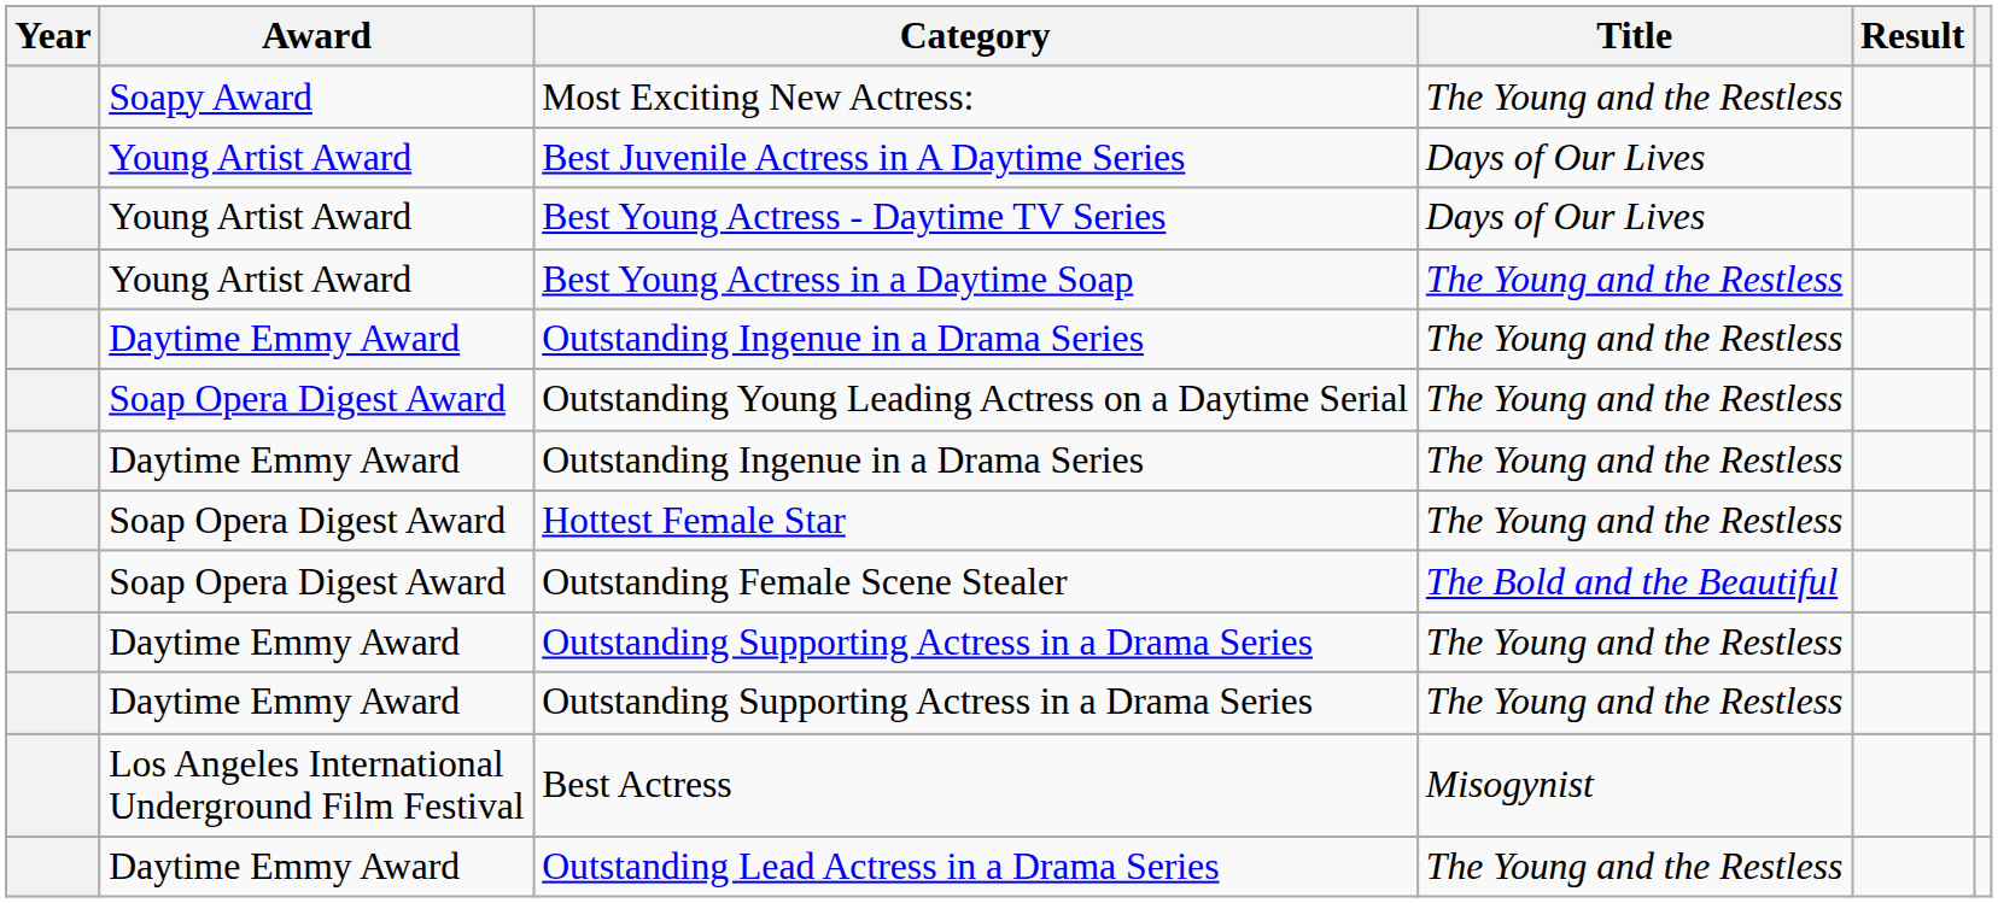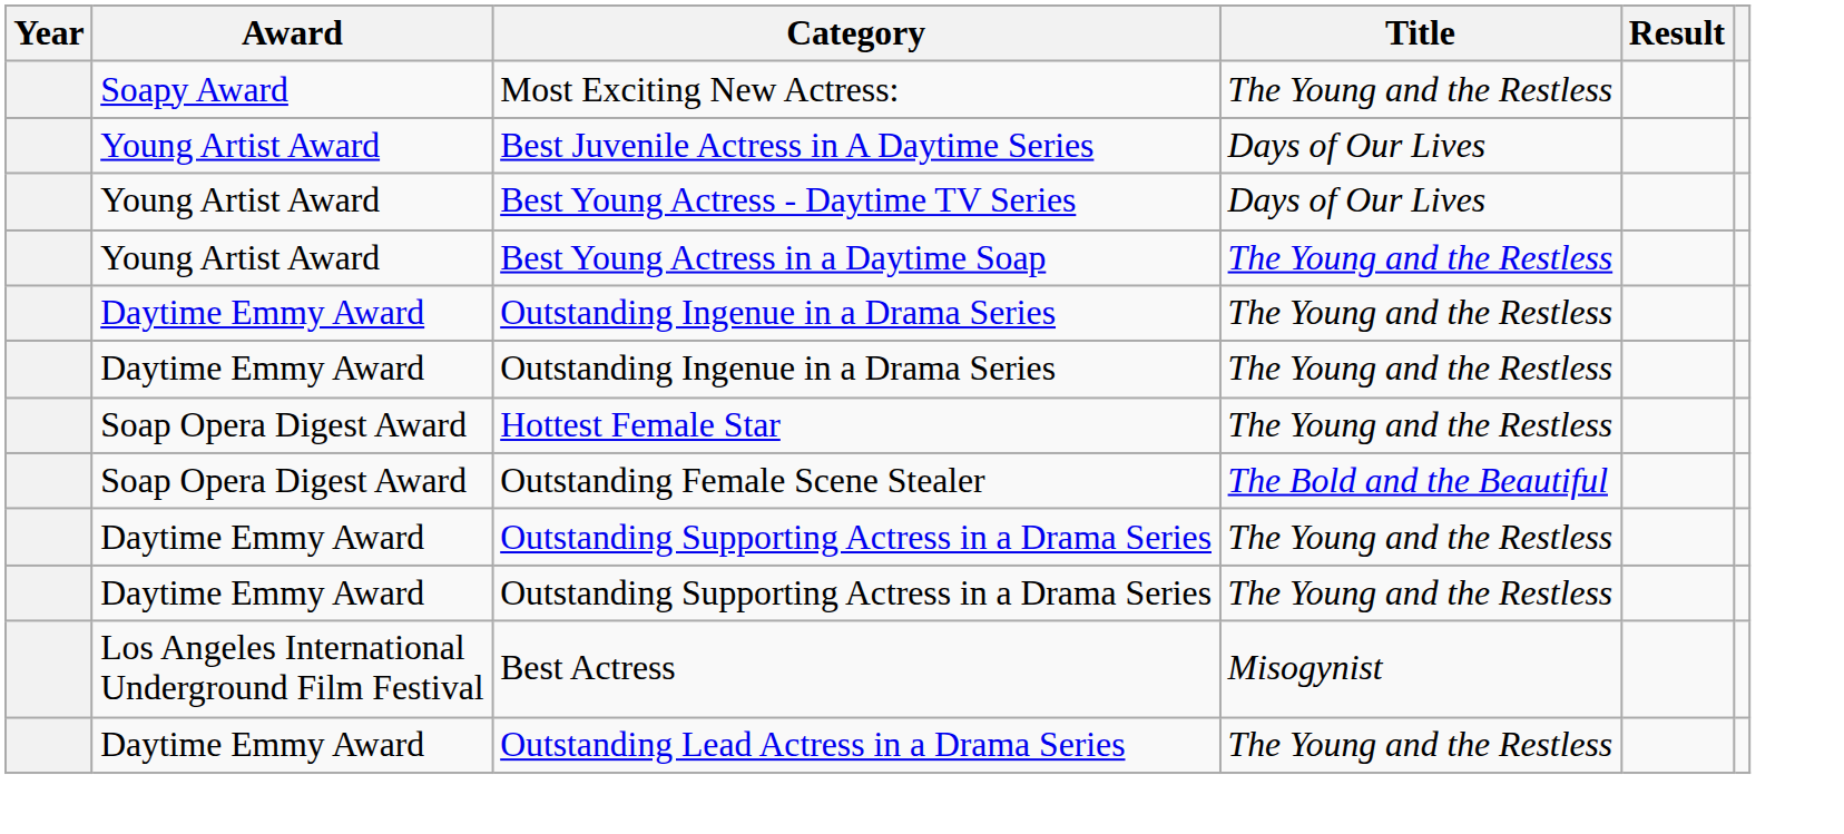 <table class="wikitable sortable plainrowheaders">
 <tr>
 <th>Year</th>
 <th>Award</th>
 <th>Category</th>
 <th>Title</th>
 <th>Result</th>
 <th class="unsortable"></th>
 </tr>
 <tr>
 <th scope="row"></th>
 <td><a href='#'>Soapy Award</a></td>
 <td>Most Exciting New Actress:</td>
 <td><em>The Young and the Restless</em></td>
 <td></td>
 <td></td>
 </tr>
 <tr>
 <th scope="row"></th>
 <td><a href='#'>Young Artist Award</a></td>
 <td><a href='#'>Best Juvenile Actress in A Daytime Series</a></td>
 <td><em>Days of Our Lives</em></td>
 <td></td>
 <td></td>
 </tr>
 <tr>
 <th scope="row"></th>
 <td>Young Artist Award</td>
 <td><a href='#'>Best Young Actress - Daytime TV Series</a></td>
 <td><em>Days of Our Lives</em></td>
 <td></td>
 <td></td>
 </tr>
 <tr>
 <th scope="row"></th>
 <td>Young Artist Award</td>
 <td><a href='#'>Best Young Actress in a Daytime Soap</a></td>
 <td><em><a href='#'>The Young and the Restless</a></em></td>
 <td></td>
 <td></td>
 </tr>
 <tr>
 <th scope="row"></th>
 <td><a href='#'>Daytime Emmy Award</a></td>
 <td><a href='#'>Outstanding Ingenue in a Drama Series</a></td>
-<td><em>The Young and the Restless</em></td>
-<td></td>
-<td></td>
-</tr>
-<tr>
-<th scope="row"></th>
-<td><a href='#'>Soap Opera Digest Award</a></td>
-<td>Outstanding Young Leading Actress on a Daytime Serial</td>
 <td><em>The Young and the Restless</em></td>
 <td></td>
 <td></td>
 </tr>
 <tr>
 <th scope="row"></th>
 <td>Daytime Emmy Award</td>
 <td>Outstanding Ingenue in a Drama Series</td>
 <td><em>The Young and the Restless</em></td>
 <td></td>
 <td></td>
 </tr>
 <tr>
 <th scope="row"></th>
 <td>Soap Opera Digest Award</td>
 <td><a href='#'>Hottest Female Star</a></td>
 <td><em>The Young and the Restless</em></td>
 <td></td>
 <td></td>
 </tr>
 <tr>
 <th scope="row"></th>
 <td>Soap Opera Digest Award</td>
 <td>Outstanding Female Scene Stealer</td>
 <td><em><a href='#'>The Bold and the Beautiful</a></em></td>
 <td></td>
 <td></td>
 </tr>
 <tr>
 <th scope="row"></th>
 <td>Daytime Emmy Award</td>
 <td><a href='#'>Outstanding Supporting Actress in a Drama Series</a></td>
 <td><em>The Young and the Restless</em></td>
 <td></td>
 <td></td>
 </tr>
 <tr>
 <th scope="row"></th>
 <td>Daytime Emmy Award</td>
 <td>Outstanding Supporting Actress in a Drama Series</td>
 <td><em>The Young and the Restless</em></td>
 <td></td>
 <td></td>
 </tr>
 <tr>
 <th scope="row"></th>
 <td>Los Angeles International <br>Underground Film Festival</td>
 <td>Best Actress</td>
 <td><em>Misogynist</em></td>
 <td></td>
 <td></td>
 </tr>
 <tr>
 <th scope="row"></th>
 <td>Daytime Emmy Award</td>
 <td><a href='#'>Outstanding Lead Actress in a Drama Series</a></td>
 <td><em>The Young and the Restless</em></td>
 <td></td>
 <td></td>
 </tr>
 </table>
